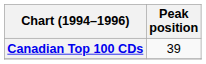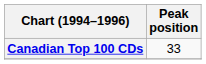 <table class="wikitable sortable plainrowheaders">
 <tr>
 <th>Chart (1994–1996)</th>
 <th>Peak<br>position</th>
 </tr>
 <tr>
 <th scope="row"><a href='#'>Canadian Top 100 CDs</a></th>
-<td style="text-align:center;">39</td>
+<td style="text-align:center;">33</td>
 </tr>
 <tr>
 </tr>
 <tr>
 </tr>
 <tr>
 </tr>
 </table>
